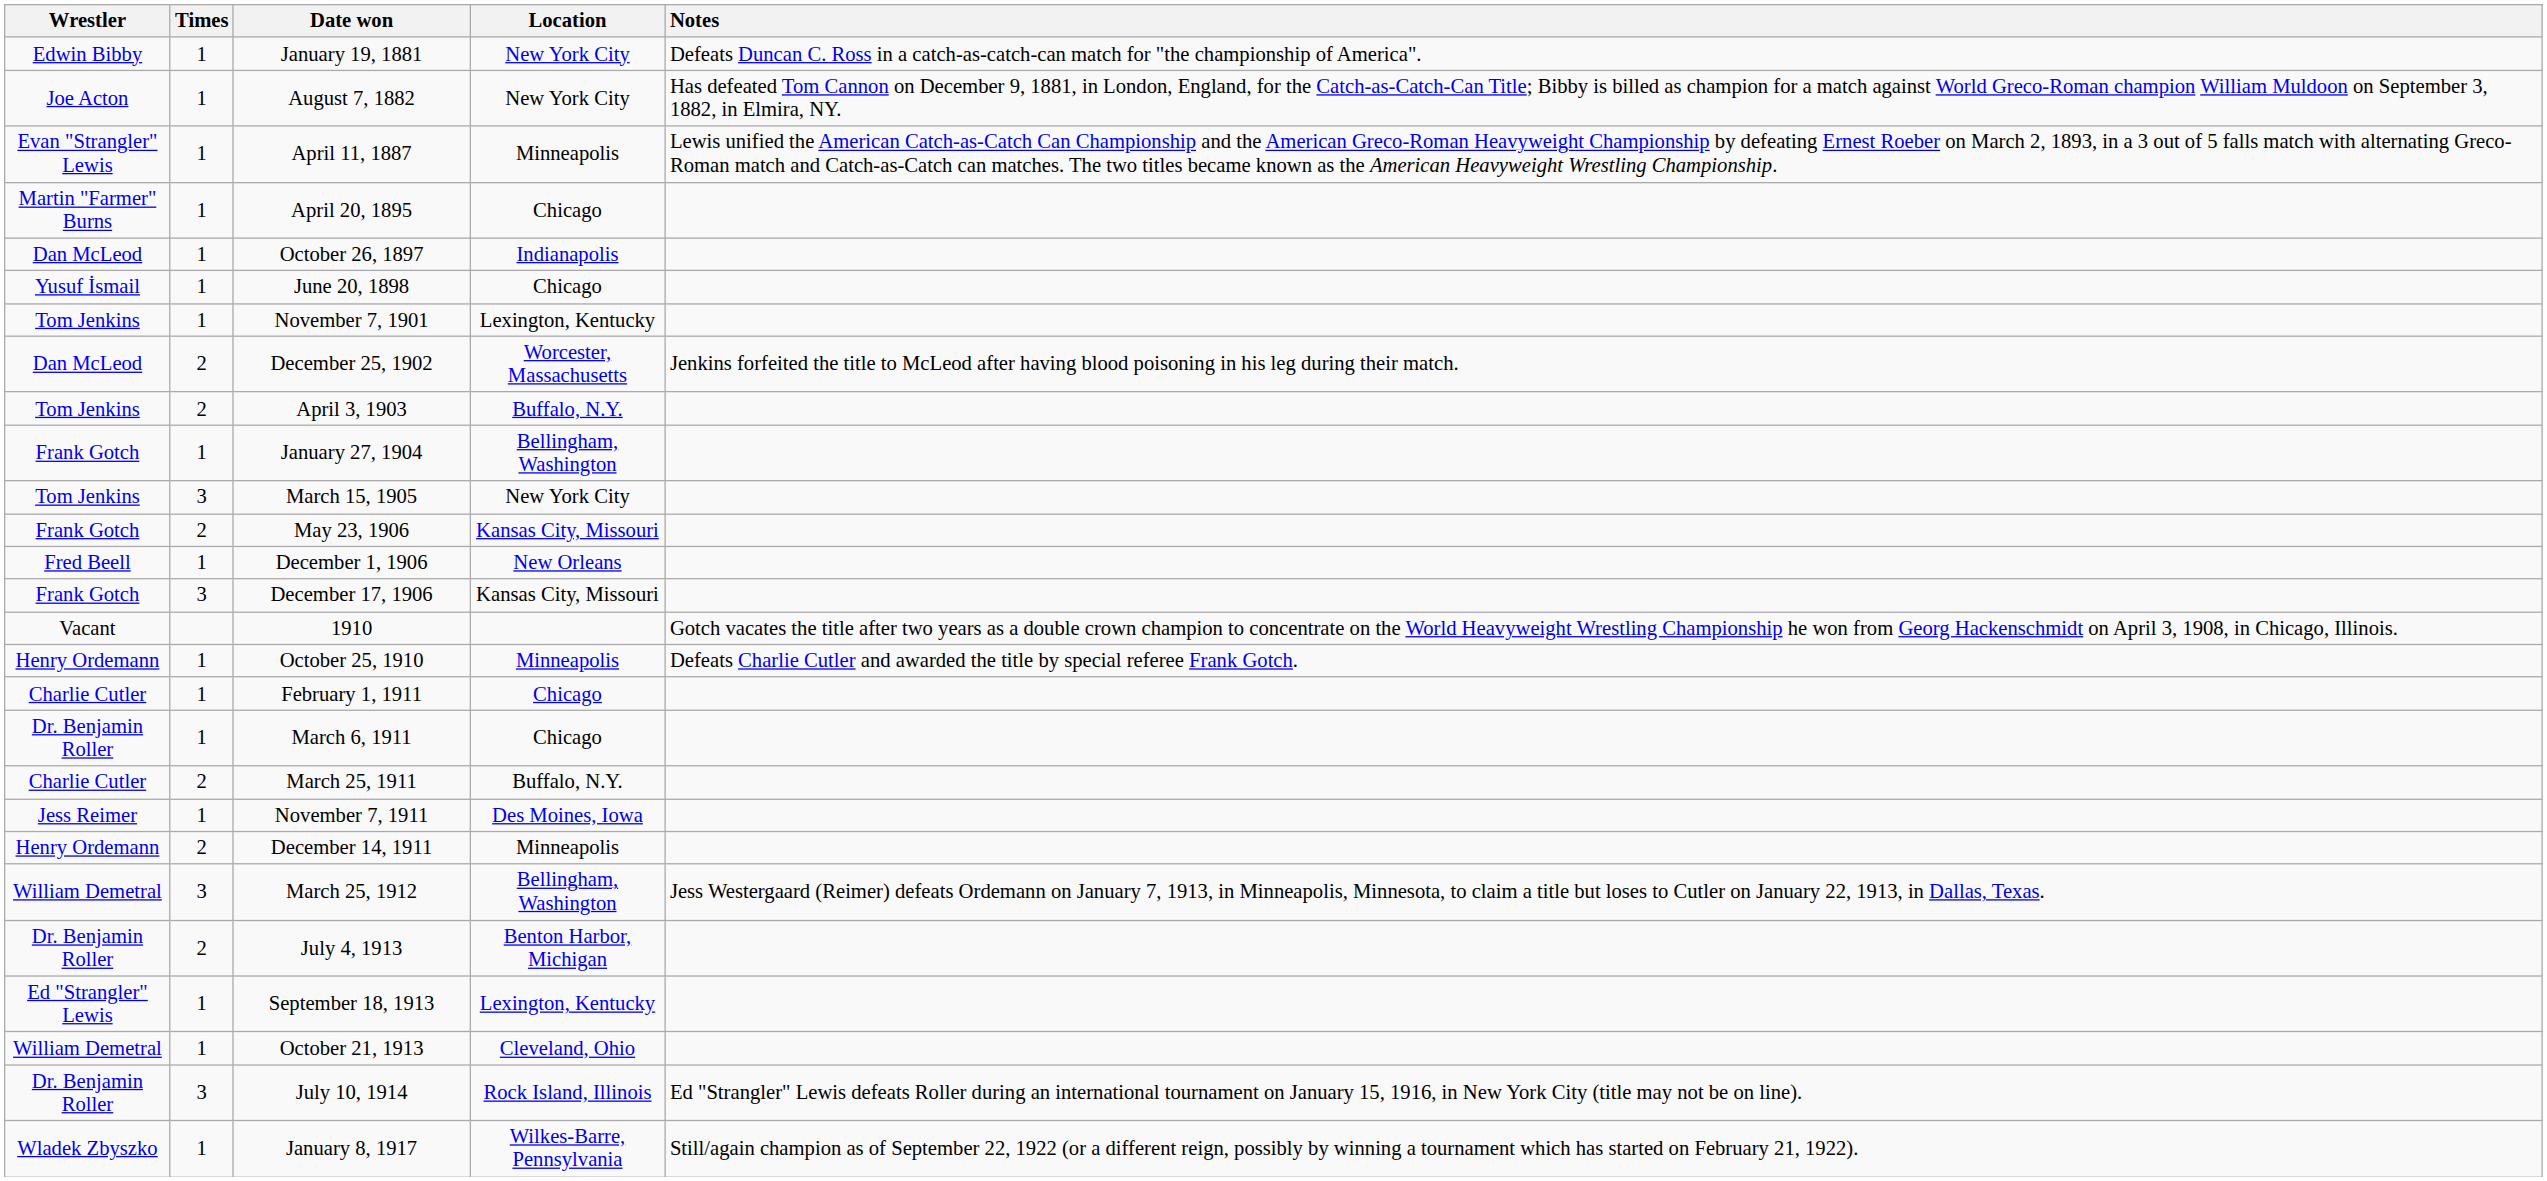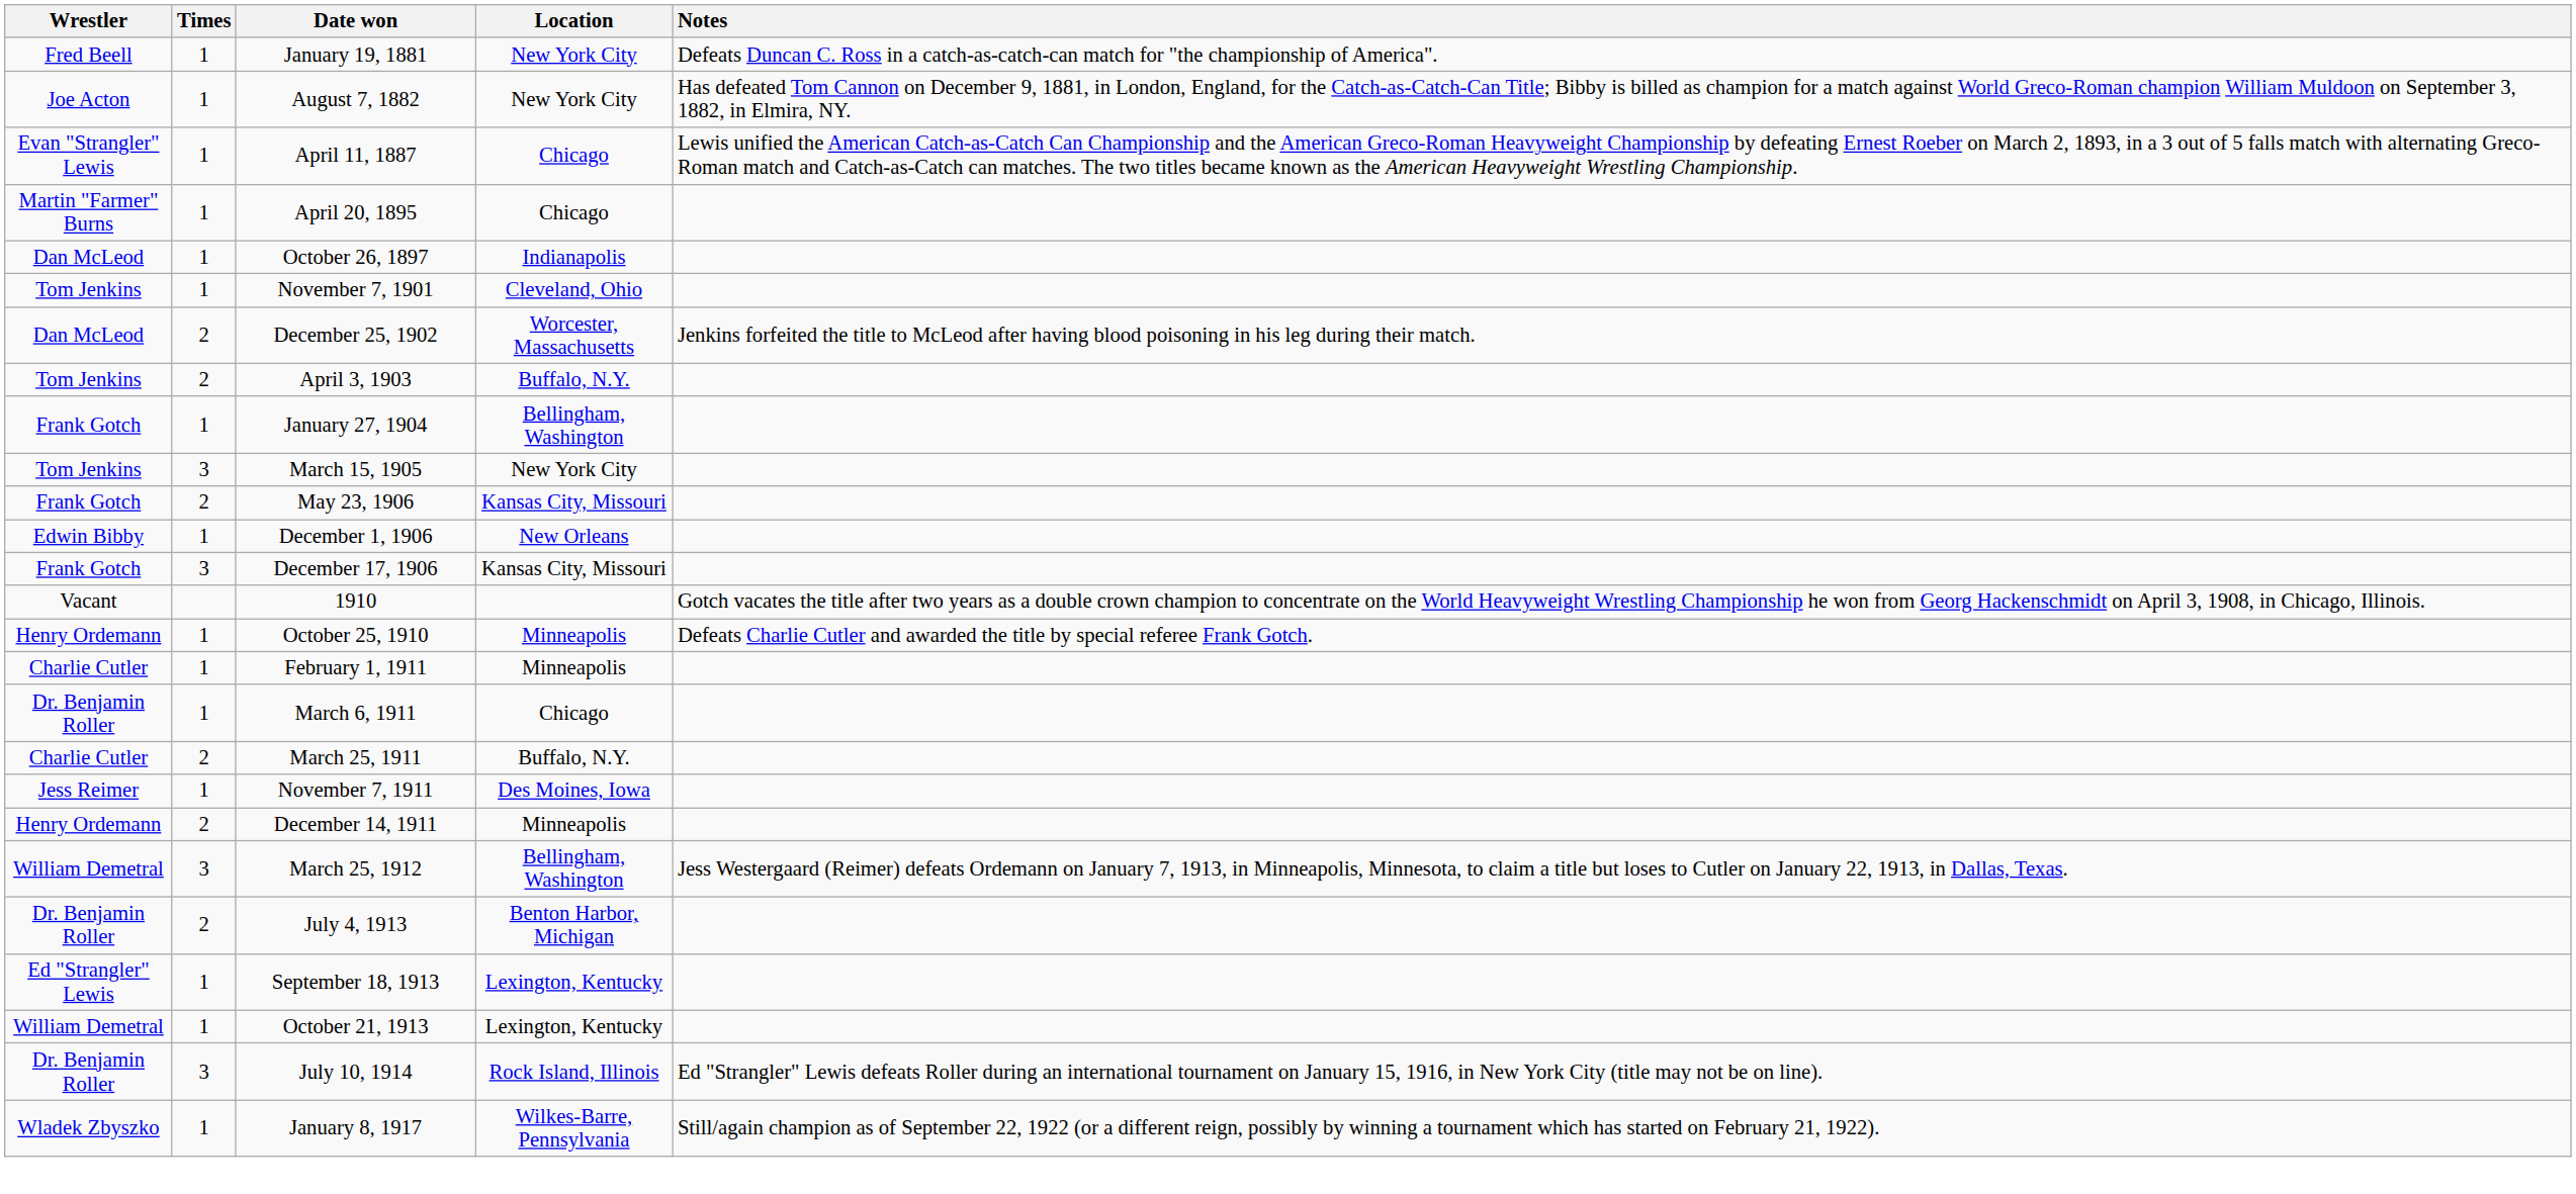 <table class="wikitable" style="text-align: center;">
 <tr>
 <th>Wrestler</th>
 <th>Times</th>
 <th style="width:11em">Date won</th>
 <th style="width:9em">Location</th>
 <th style="text-align: left;">Notes</th>
 </tr>
 <tr>
-<td><a href='#'>Edwin Bibby</a></td>
+<td><a href='#'>Fred Beell</a></td>
 <td>1</td>
 <td>January 19, 1881</td>
 <td><a href='#'>New York City</a></td>
 <td style="text-align: left;">Defeats <a href='#'>Duncan C. Ross</a> in a catch-as-catch-can match for "the championship of America".</td>
 </tr>
 <tr>
 <td><a href='#'>Joe Acton</a></td>
 <td>1</td>
 <td>August 7, 1882</td>
 <td>New York City</td>
 <td style="text-align: left;">Has defeated <a href='#'>Tom Cannon</a> on December 9, 1881, in London, England, for the <a href='#'>Catch-as-Catch-Can Title</a>; Bibby is billed as champion for a match against <a href='#'>World Greco-Roman champion</a> <a href='#'>William Muldoon</a> on September 3, 1882, in Elmira, NY.</td>
 </tr>
 <tr>
 <td><a href='#'>Evan "Strangler" Lewis</a></td>
 <td>1</td>
 <td>April 11, 1887</td>
-<td>Minneapolis</td>
+<td><a href='#'>Chicago</a></td>
 <td style="text-align: left;">Lewis unified the <a href='#'>American Catch-as-Catch Can Championship</a> and the <a href='#'>American Greco-Roman Heavyweight Championship</a> by defeating <a href='#'>Ernest Roeber</a> on March 2, 1893, in a 3 out of 5 falls match with alternating Greco-Roman match and Catch-as-Catch can matches. The two titles became known as the <em>American Heavyweight Wrestling Championship</em>.</td>
 </tr>
 <tr>
 <td><a href='#'>Martin "Farmer" Burns</a></td>
 <td>1</td>
 <td>April 20, 1895</td>
 <td>Chicago</td>
 <td></td>
 </tr>
 <tr>
 <td><a href='#'>Dan McLeod</a></td>
 <td>1</td>
 <td>October 26, 1897</td>
 <td><a href='#'>Indianapolis</a></td>
 <td></td>
 </tr>
 <tr>
-<td><a href='#'>Yusuf İsmail</a></td>
-<td>1</td>
-<td>June 20, 1898</td>
-<td>Chicago</td>
-<td></td>
-</tr>
-<tr>
 <td><a href='#'>Tom Jenkins</a></td>
 <td>1</td>
 <td>November 7, 1901</td>
-<td>Lexington, Kentucky</td>
+<td><a href='#'>Cleveland, Ohio</a></td>
 <td></td>
 </tr>
 <tr>
 <td><a href='#'>Dan McLeod</a></td>
 <td>2</td>
 <td>December 25, 1902</td>
 <td><a href='#'>Worcester, Massachusetts</a></td>
 <td style="text-align: left;">Jenkins forfeited the title to McLeod after having blood poisoning in his leg during their match.</td>
 </tr>
 <tr>
 <td><a href='#'>Tom Jenkins</a></td>
 <td>2</td>
 <td>April 3, 1903</td>
 <td><a href='#'>Buffalo, N.Y.</a></td>
 <td></td>
 </tr>
 <tr>
 <td><a href='#'>Frank Gotch</a></td>
 <td>1</td>
 <td>January 27, 1904</td>
 <td><a href='#'>Bellingham, Washington</a></td>
 <td></td>
 </tr>
 <tr>
 <td><a href='#'>Tom Jenkins</a></td>
 <td>3</td>
 <td>March 15, 1905</td>
 <td>New York City</td>
 <td></td>
 </tr>
 <tr>
 <td><a href='#'>Frank Gotch</a></td>
 <td>2</td>
 <td>May 23, 1906</td>
 <td><a href='#'>Kansas City, Missouri</a></td>
 <td></td>
 </tr>
 <tr>
-<td><a href='#'>Fred Beell</a></td>
+<td><a href='#'>Edwin Bibby</a></td>
 <td>1</td>
 <td>December 1, 1906</td>
 <td><a href='#'>New Orleans</a></td>
 <td></td>
 </tr>
 <tr>
 <td><a href='#'>Frank Gotch</a></td>
 <td>3</td>
 <td>December 17, 1906</td>
 <td>Kansas City, Missouri</td>
 <td></td>
 </tr>
 <tr>
 <td>Vacant</td>
 <td></td>
 <td>1910</td>
 <td></td>
 <td style="text-align: left;">Gotch vacates the title after two years as a double crown champion to concentrate on the <a href='#'>World Heavyweight Wrestling Championship</a> he won from <a href='#'>Georg Hackenschmidt</a> on April 3, 1908, in Chicago, Illinois.</td>
 </tr>
 <tr>
 <td><a href='#'>Henry Ordemann</a></td>
 <td>1</td>
 <td>October 25, 1910</td>
 <td><a href='#'>Minneapolis</a></td>
 <td style="text-align: left;">Defeats <a href='#'>Charlie Cutler</a> and awarded the title by special referee <a href='#'>Frank Gotch</a>.</td>
 </tr>
 <tr>
 <td><a href='#'>Charlie Cutler</a></td>
 <td>1</td>
 <td>February 1, 1911</td>
-<td><a href='#'>Chicago</a></td>
+<td>Minneapolis</td>
 <td></td>
 </tr>
 <tr>
 <td><a href='#'>Dr. Benjamin Roller</a></td>
 <td>1</td>
 <td>March 6, 1911</td>
 <td>Chicago</td>
 <td></td>
 </tr>
 <tr>
 <td><a href='#'>Charlie Cutler</a></td>
 <td>2</td>
 <td>March 25, 1911</td>
 <td>Buffalo, N.Y.</td>
 <td></td>
 </tr>
 <tr>
 <td><a href='#'>Jess Reimer</a></td>
 <td>1</td>
 <td>November 7, 1911</td>
 <td><a href='#'>Des Moines, Iowa</a></td>
 <td></td>
 </tr>
 <tr>
 <td><a href='#'>Henry Ordemann</a></td>
 <td>2</td>
 <td>December 14, 1911</td>
 <td>Minneapolis</td>
 <td></td>
 </tr>
 <tr>
 <td><a href='#'>William Demetral</a></td>
 <td>3</td>
 <td>March 25, 1912</td>
 <td><a href='#'>Bellingham, Washington</a></td>
 <td style="text-align: left;">Jess Westergaard (Reimer) defeats Ordemann on January 7, 1913, in Minneapolis, Minnesota, to claim a title but loses to Cutler on January 22, 1913, in <a href='#'>Dallas, Texas</a>.</td>
 </tr>
 <tr>
 <td><a href='#'>Dr. Benjamin Roller</a></td>
 <td>2</td>
 <td>July 4, 1913</td>
 <td><a href='#'>Benton Harbor, Michigan</a></td>
 <td></td>
 </tr>
 <tr>
 <td><a href='#'>Ed "Strangler" Lewis</a></td>
 <td>1</td>
 <td>September 18, 1913</td>
 <td><a href='#'>Lexington, Kentucky</a></td>
 <td></td>
 </tr>
 <tr>
 <td><a href='#'>William Demetral</a></td>
 <td>1</td>
 <td>October 21, 1913</td>
-<td><a href='#'>Cleveland, Ohio</a></td>
+<td>Lexington, Kentucky</td>
 <td></td>
 </tr>
 <tr>
 <td><a href='#'>Dr. Benjamin Roller</a></td>
 <td>3</td>
 <td>July 10, 1914</td>
 <td><a href='#'>Rock Island, Illinois</a></td>
 <td style="text-align: left;">Ed "Strangler" Lewis defeats Roller during an international tournament on January 15, 1916, in New York City (title may not be on line).</td>
 </tr>
 <tr>
 <td><a href='#'>Wladek Zbyszko</a></td>
 <td>1</td>
 <td>January 8, 1917</td>
 <td><a href='#'>Wilkes-Barre, Pennsylvania</a></td>
 <td style="text-align: left;">Still/again champion as of September 22, 1922 (or a different reign, possibly by winning a tournament which has started on February 21, 1922).</td>
 </tr>
 </table>
